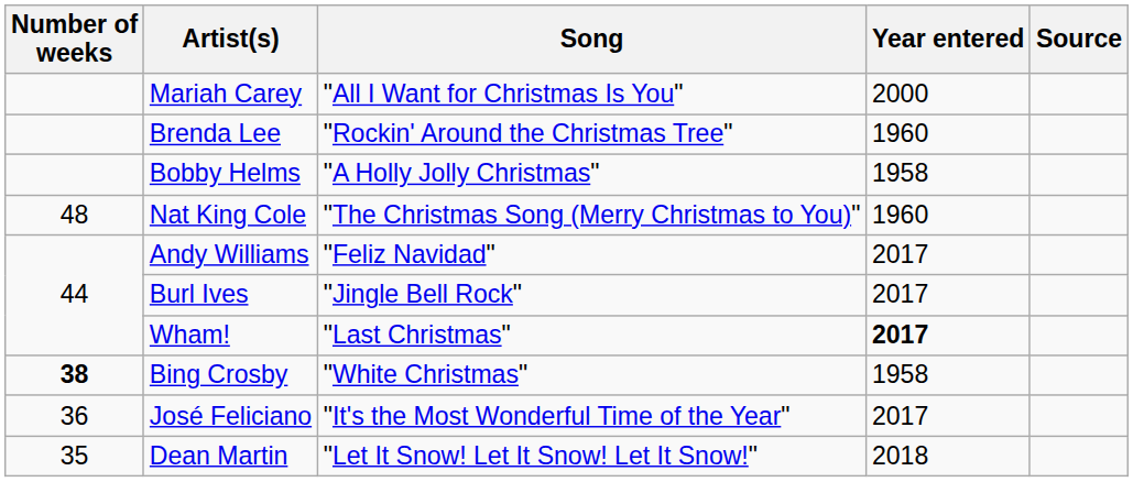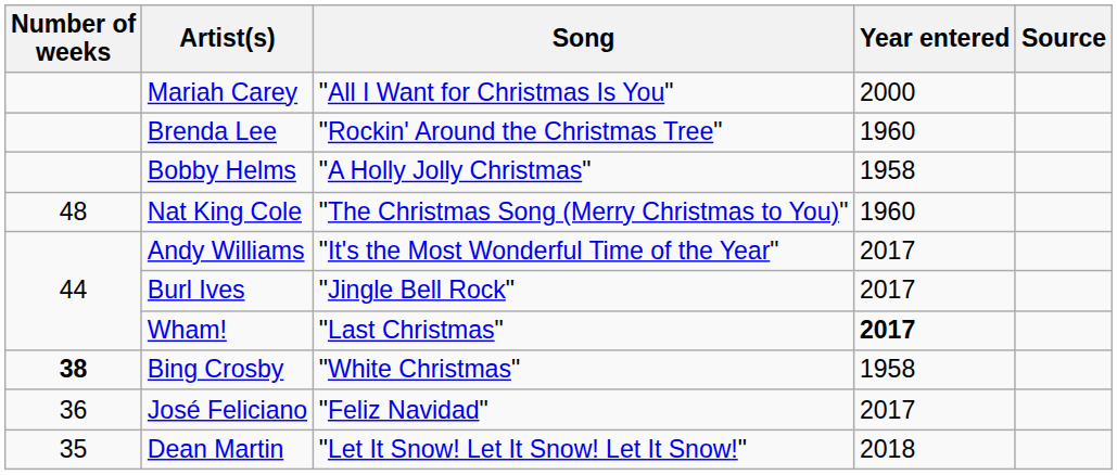 <table class="wikitable">
 <tr>
 <th>Number of <br> weeks</th>
 <th>Artist(s)</th>
 <th>Song</th>
 <th>Year entered</th>
 <th>Source</th>
 </tr>
 <tr>
 <td></td>
 <td><a href='#'>Mariah Carey</a></td>
 <td>"<a href='#'>All I Want for Christmas Is You</a>"</td>
 <td>2000</td>
 <td></td>
 </tr>
 <tr>
 <td></td>
 <td><a href='#'>Brenda Lee</a></td>
 <td>"<a href='#'>Rockin' Around the Christmas Tree</a>"</td>
 <td>1960</td>
 <td></td>
 </tr>
 <tr>
 <td></td>
 <td><a href='#'>Bobby Helms</a></td>
 <td>"<a href='#'>A Holly Jolly Christmas</a>"</td>
 <td>1958</td>
 <td></td>
 </tr>
 <tr>
 <td rowspan=1 style="text-align:center;">48</td>
 <td><a href='#'>Nat King Cole</a></td>
 <td>"<a href='#'>The Christmas Song (Merry Christmas to You)</a>"</td>
 <td>1960</td>
 <td></td>
 </tr>
 <tr>
 <td rowspan=3 style="text-align:center;">44</td>
 <td><a href='#'>Andy Williams</a></td>
-<td>"<a href='#'>Feliz Navidad</a>"</td>
+<td>"<a href='#'>It's the Most Wonderful Time of the Year</a>"</td>
 <td>2017</td>
 <td></td>
 </tr>
 <tr>
 <td><a href='#'>Burl Ives</a></td>
 <td>"<a href='#'>Jingle Bell Rock</a>"</td>
 <td>2017</td>
 <td></td>
 </tr>
 <tr>
 <td><a href='#'>Wham!</a></td>
 <td>"<a href='#'>Last Christmas</a>"</td>
 <td><strong>2017</strong></td>
 <td></td>
 </tr>
 <tr>
 <td rowspan=1 style="text-align:center;"><strong>38</strong></td>
 <td><a href='#'>Bing Crosby</a></td>
 <td>"<a href='#'>White Christmas</a>"</td>
 <td>1958</td>
 <td></td>
 </tr>
 <tr>
 <td rowspan=1 style="text-align:center;">36</td>
 <td><a href='#'>José Feliciano</a></td>
-<td>"<a href='#'>It's the Most Wonderful Time of the Year</a>"</td>
+<td>"<a href='#'>Feliz Navidad</a>"</td>
 <td>2017</td>
 <td></td>
 </tr>
 <tr>
 <td rowspan=1 style="text-align:center;">35</td>
 <td><a href='#'>Dean Martin</a></td>
 <td>"<a href='#'>Let It Snow! Let It Snow! Let It Snow!</a>"</td>
 <td>2018</td>
 <td></td>
 </tr>
 </table>
